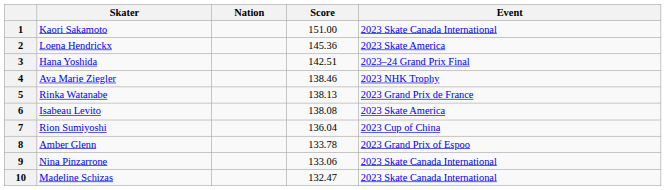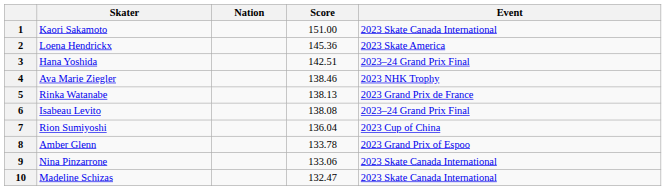 <table class="wikitable sortable" style="text-align:left; width:80%">
 <tr>
 <th scope="col"></th>
 <th scope="col">Skater</th>
 <th scope="col">Nation</th>
 <th scope="col">Score</th>
 <th scope="col">Event</th>
 </tr>
 <tr>
 <th scope="row">1</th>
 <td><a href='#'>Kaori Sakamoto</a></td>
 <td></td>
 <td style="text-align:center;">151.00</td>
 <td><a href='#'>2023 Skate Canada International</a></td>
 </tr>
 <tr>
 <th scope="row">2</th>
 <td><a href='#'>Loena Hendrickx</a></td>
 <td></td>
 <td style="text-align:center;">145.36</td>
 <td><a href='#'>2023 Skate America</a></td>
 </tr>
 <tr>
 <th scope="row">3</th>
 <td><a href='#'>Hana Yoshida</a></td>
 <td></td>
 <td style="text-align:center;">142.51</td>
 <td><a href='#'>2023–24 Grand Prix Final</a></td>
 </tr>
 <tr>
 <th scope="row">4</th>
 <td><a href='#'>Ava Marie Ziegler</a></td>
 <td></td>
 <td style="text-align:center;">138.46</td>
 <td><a href='#'>2023 NHK Trophy</a></td>
 </tr>
 <tr>
 <th scope="row">5</th>
 <td><a href='#'>Rinka Watanabe</a></td>
 <td></td>
 <td style="text-align:center;">138.13</td>
 <td><a href='#'>2023 Grand Prix de France</a></td>
 </tr>
 <tr>
 <th scope="row">6</th>
 <td><a href='#'>Isabeau Levito</a></td>
 <td></td>
 <td style="text-align:center;">138.08</td>
-<td><a href='#'>2023 Skate America</a></td>
+<td><a href='#'>2023–24 Grand Prix Final</a></td>
 </tr>
 <tr>
 <th scope="row">7</th>
 <td><a href='#'>Rion Sumiyoshi</a></td>
 <td></td>
 <td style="text-align:center;">136.04</td>
 <td><a href='#'>2023 Cup of China</a></td>
 </tr>
 <tr>
 <th scope="row">8</th>
 <td><a href='#'>Amber Glenn</a></td>
 <td></td>
 <td style="text-align:center;">133.78</td>
 <td><a href='#'>2023 Grand Prix of Espoo</a></td>
 </tr>
 <tr>
 <th scope="row">9</th>
 <td><a href='#'>Nina Pinzarrone</a></td>
 <td></td>
 <td style="text-align:center;">133.06</td>
 <td><a href='#'>2023 Skate Canada International</a></td>
 </tr>
 <tr>
 <th scope="row">10</th>
 <td><a href='#'>Madeline Schizas</a></td>
 <td></td>
 <td style="text-align:center;">132.47</td>
 <td><a href='#'>2023 Skate Canada International</a></td>
 </tr>
 </table>
